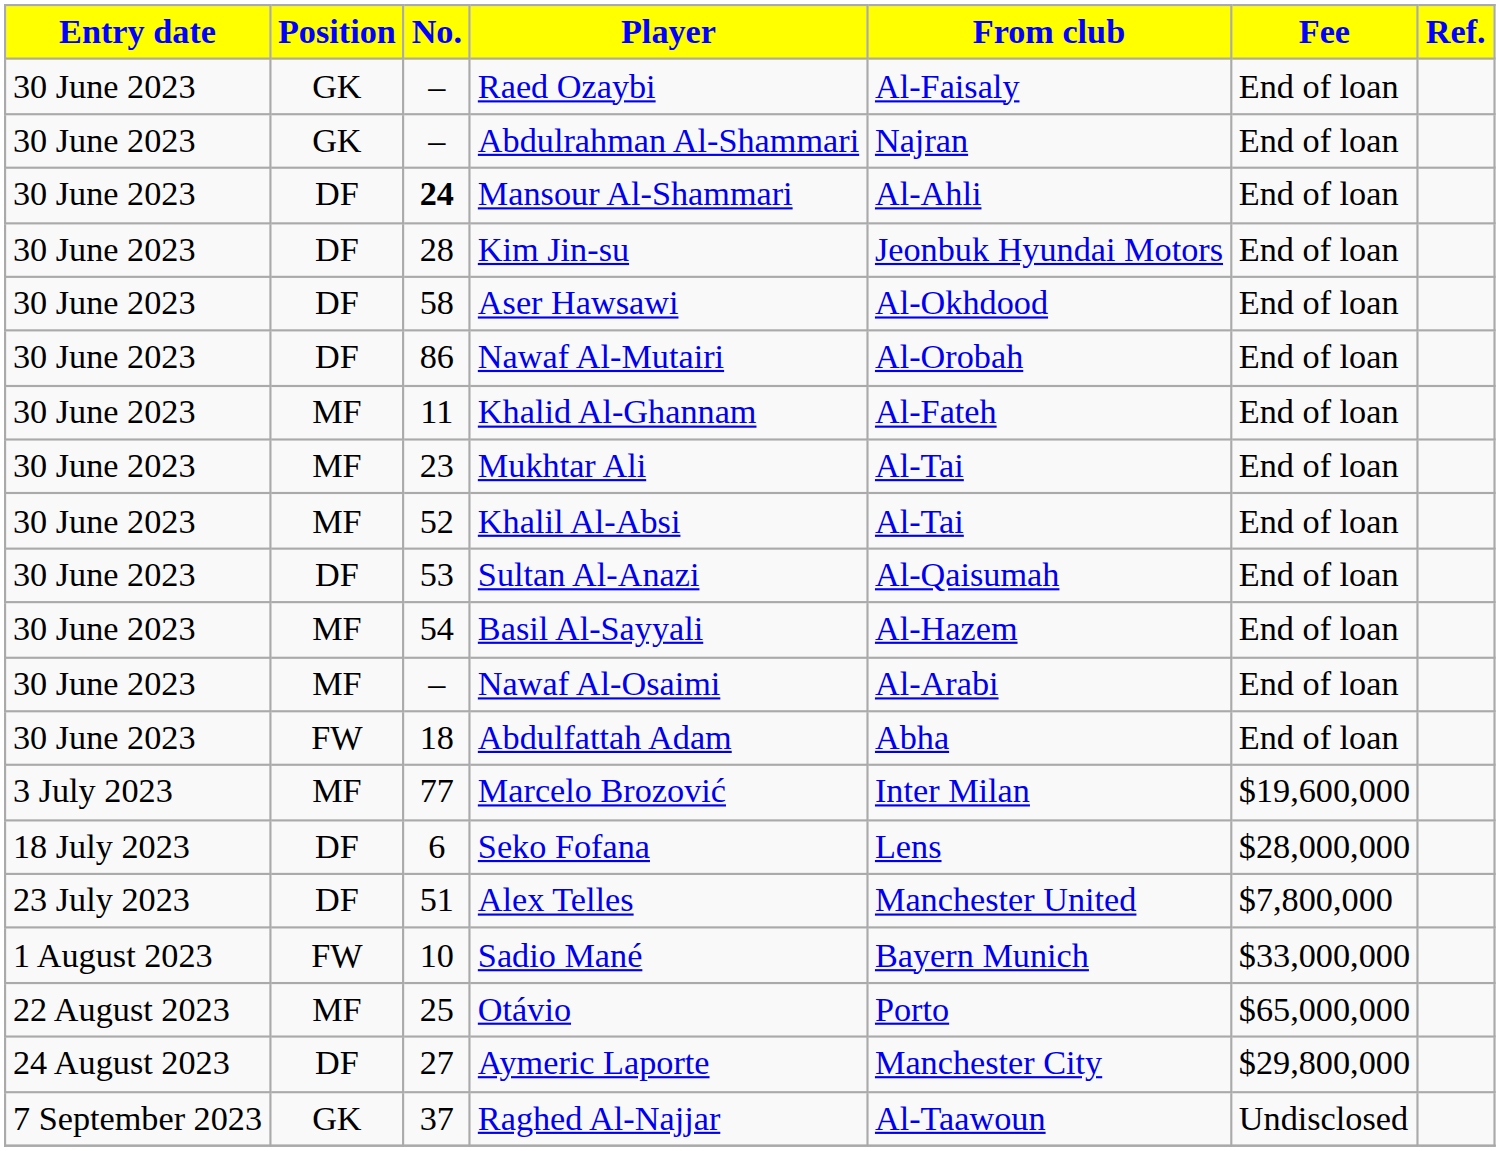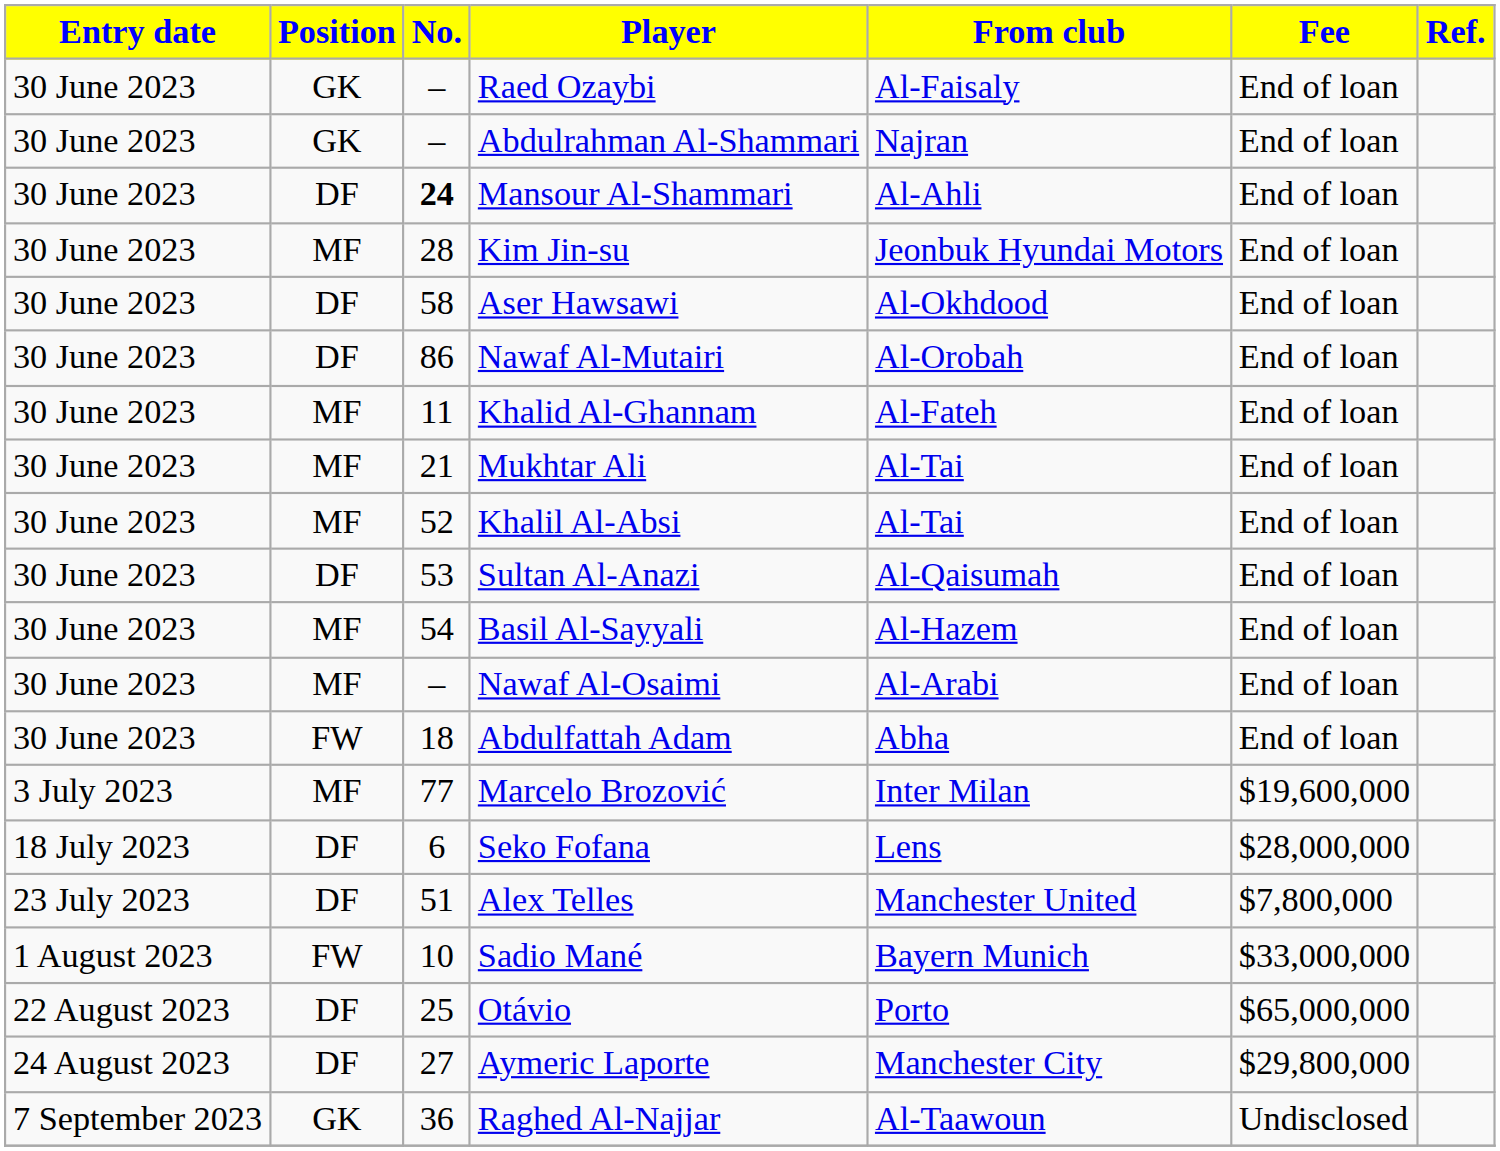 <table class="wikitable sortable">
 <tr>
 <th style="background:yellow; color:blue;"><strong>Entry date</strong></th>
 <th style="background:yellow; color:blue;"><strong>Position</strong></th>
 <th style="background:yellow; color:blue;"><strong>No.</strong></th>
 <th style="background:yellow; color:blue;"><strong>Player</strong></th>
 <th style="background:yellow; color:blue;"><strong>From club</strong></th>
 <th style="background:yellow; color:blue;"><strong>Fee</strong></th>
 <th style="background:yellow; color:blue;"><strong>Ref.</strong></th>
 </tr>
 <tr>
 <td>30 June 2023</td>
 <td style="text-align:center;">GK</td>
 <td style="text-align:center;">–</td>
 <td style="text-align:left;"> <a href='#'>Raed Ozaybi</a></td>
 <td style="text-align:left;"> <a href='#'>Al-Faisaly</a></td>
 <td>End of loan</td>
 <td></td>
 </tr>
 <tr>
 <td>30 June 2023</td>
 <td style="text-align:center;">GK</td>
 <td style="text-align:center;">–</td>
 <td style="text-align:left;"> <a href='#'>Abdulrahman Al-Shammari</a></td>
 <td style="text-align:left;"> <a href='#'>Najran</a></td>
 <td>End of loan</td>
 <td></td>
 </tr>
 <tr>
 <td>30 June 2023</td>
 <td style="text-align:center;">DF</td>
 <td style="text-align:center;"><strong>24</strong></td>
 <td style="text-align:left;"> <a href='#'>Mansour Al-Shammari</a></td>
 <td style="text-align:left;"> <a href='#'>Al-Ahli</a></td>
 <td>End of loan</td>
 <td></td>
 </tr>
 <tr>
 <td>30 June 2023</td>
-<td style="text-align:center;">DF</td>
+<td style="text-align:center;">MF</td>
 <td style="text-align:center;">28</td>
 <td style="text-align:left;"> <a href='#'>Kim Jin-su</a></td>
 <td style="text-align:left;"> <a href='#'>Jeonbuk Hyundai Motors</a></td>
 <td>End of loan</td>
 <td></td>
 </tr>
 <tr>
 <td>30 June 2023</td>
 <td style="text-align:center;">DF</td>
 <td style="text-align:center;">58</td>
 <td style="text-align:left;"> <a href='#'>Aser Hawsawi</a></td>
 <td style="text-align:left;"> <a href='#'>Al-Okhdood</a></td>
 <td>End of loan</td>
 <td></td>
 </tr>
 <tr>
 <td>30 June 2023</td>
 <td style="text-align:center;">DF</td>
 <td style="text-align:center;">86</td>
 <td style="text-align:left;"> <a href='#'>Nawaf Al-Mutairi</a></td>
 <td style="text-align:left;"> <a href='#'>Al-Orobah</a></td>
 <td>End of loan</td>
 <td></td>
 </tr>
 <tr>
 <td>30 June 2023</td>
 <td style="text-align:center;">MF</td>
 <td style="text-align:center;">11</td>
 <td style="text-align:left;"> <a href='#'>Khalid Al-Ghannam</a></td>
 <td style="text-align:left;"> <a href='#'>Al-Fateh</a></td>
 <td>End of loan</td>
 <td></td>
 </tr>
 <tr>
 <td>30 June 2023</td>
 <td style="text-align:center;">MF</td>
-<td style="text-align:center;">23</td>
+<td style="text-align:center;">21</td>
 <td style="text-align:left;"> <a href='#'>Mukhtar Ali</a></td>
 <td style="text-align:left;"> <a href='#'>Al-Tai</a></td>
 <td>End of loan</td>
 <td></td>
 </tr>
 <tr>
 <td>30 June 2023</td>
 <td style="text-align:center;">MF</td>
 <td style="text-align:center;">52</td>
 <td style="text-align:left;"> <a href='#'>Khalil Al-Absi</a></td>
 <td style="text-align:left;"> <a href='#'>Al-Tai</a></td>
 <td>End of loan</td>
 <td></td>
 </tr>
 <tr>
 <td>30 June 2023</td>
 <td style="text-align:center;">DF</td>
 <td style="text-align:center;">53</td>
 <td style="text-align:left;"> <a href='#'>Sultan Al-Anazi</a></td>
 <td style="text-align:left;"> <a href='#'>Al-Qaisumah</a></td>
 <td>End of loan</td>
 <td></td>
 </tr>
 <tr>
 <td>30 June 2023</td>
 <td style="text-align:center;">MF</td>
 <td style="text-align:center;">54</td>
 <td style="text-align:left;"> <a href='#'>Basil Al-Sayyali</a></td>
 <td style="text-align:left;"> <a href='#'>Al-Hazem</a></td>
 <td>End of loan</td>
 <td></td>
 </tr>
 <tr>
 <td>30 June 2023</td>
 <td style="text-align:center;">MF</td>
 <td style="text-align:center;">–</td>
 <td style="text-align:left;"> <a href='#'>Nawaf Al-Osaimi</a></td>
 <td style="text-align:left;"> <a href='#'>Al-Arabi</a></td>
 <td>End of loan</td>
 <td></td>
 </tr>
 <tr>
 <td>30 June 2023</td>
 <td style="text-align:center;">FW</td>
 <td style="text-align:center;">18</td>
 <td style="text-align:left;"> <a href='#'>Abdulfattah Adam</a></td>
 <td style="text-align:left;"> <a href='#'>Abha</a></td>
 <td>End of loan</td>
 <td></td>
 </tr>
 <tr>
 <td>3 July 2023</td>
 <td style="text-align:center;">MF</td>
 <td style="text-align:center;">77</td>
 <td style="text-align:left;"> <a href='#'>Marcelo Brozović</a></td>
 <td style="text-align:left;"> <a href='#'>Inter Milan</a></td>
 <td>$19,600,000</td>
 <td></td>
 </tr>
 <tr>
 <td>18 July 2023</td>
 <td style="text-align:center;">DF</td>
 <td style="text-align:center;">6</td>
 <td style="text-align:left;"> <a href='#'>Seko Fofana</a></td>
 <td style="text-align:left;"> <a href='#'>Lens</a></td>
 <td>$28,000,000</td>
 <td></td>
 </tr>
 <tr>
 <td>23 July 2023</td>
 <td style="text-align:center;">DF</td>
 <td style="text-align:center;">51</td>
 <td style="text-align:left;"> <a href='#'>Alex Telles</a></td>
 <td style="text-align:left;"> <a href='#'>Manchester United</a></td>
 <td>$7,800,000</td>
 <td></td>
 </tr>
 <tr>
 <td>1 August 2023</td>
 <td style="text-align:center;">FW</td>
 <td style="text-align:center;">10</td>
 <td style="text-align:left;"> <a href='#'>Sadio Mané</a></td>
 <td style="text-align:left;"> <a href='#'>Bayern Munich</a></td>
 <td>$33,000,000</td>
 <td></td>
 </tr>
 <tr>
 <td>22 August 2023</td>
-<td style="text-align:center;">MF</td>
+<td style="text-align:center;">DF</td>
 <td style="text-align:center;">25</td>
 <td style="text-align:left;"> <a href='#'>Otávio</a></td>
 <td style="text-align:left;"> <a href='#'>Porto</a></td>
 <td>$65,000,000</td>
 <td></td>
 </tr>
 <tr>
 <td>24 August 2023</td>
 <td style="text-align:center;">DF</td>
 <td style="text-align:center;">27</td>
 <td style="text-align:left;"> <a href='#'>Aymeric Laporte</a></td>
 <td style="text-align:left;"> <a href='#'>Manchester City</a></td>
 <td>$29,800,000</td>
 <td></td>
 </tr>
 <tr>
 <td>7 September 2023</td>
 <td style="text-align:center;">GK</td>
-<td style="text-align:center;">37</td>
+<td style="text-align:center;">36</td>
 <td style="text-align:left;"> <a href='#'>Raghed Al-Najjar</a></td>
 <td style="text-align:left;"> <a href='#'>Al-Taawoun</a></td>
 <td>Undisclosed</td>
 <td></td>
 </tr>
 <tr>
 </tr>
 </table>
